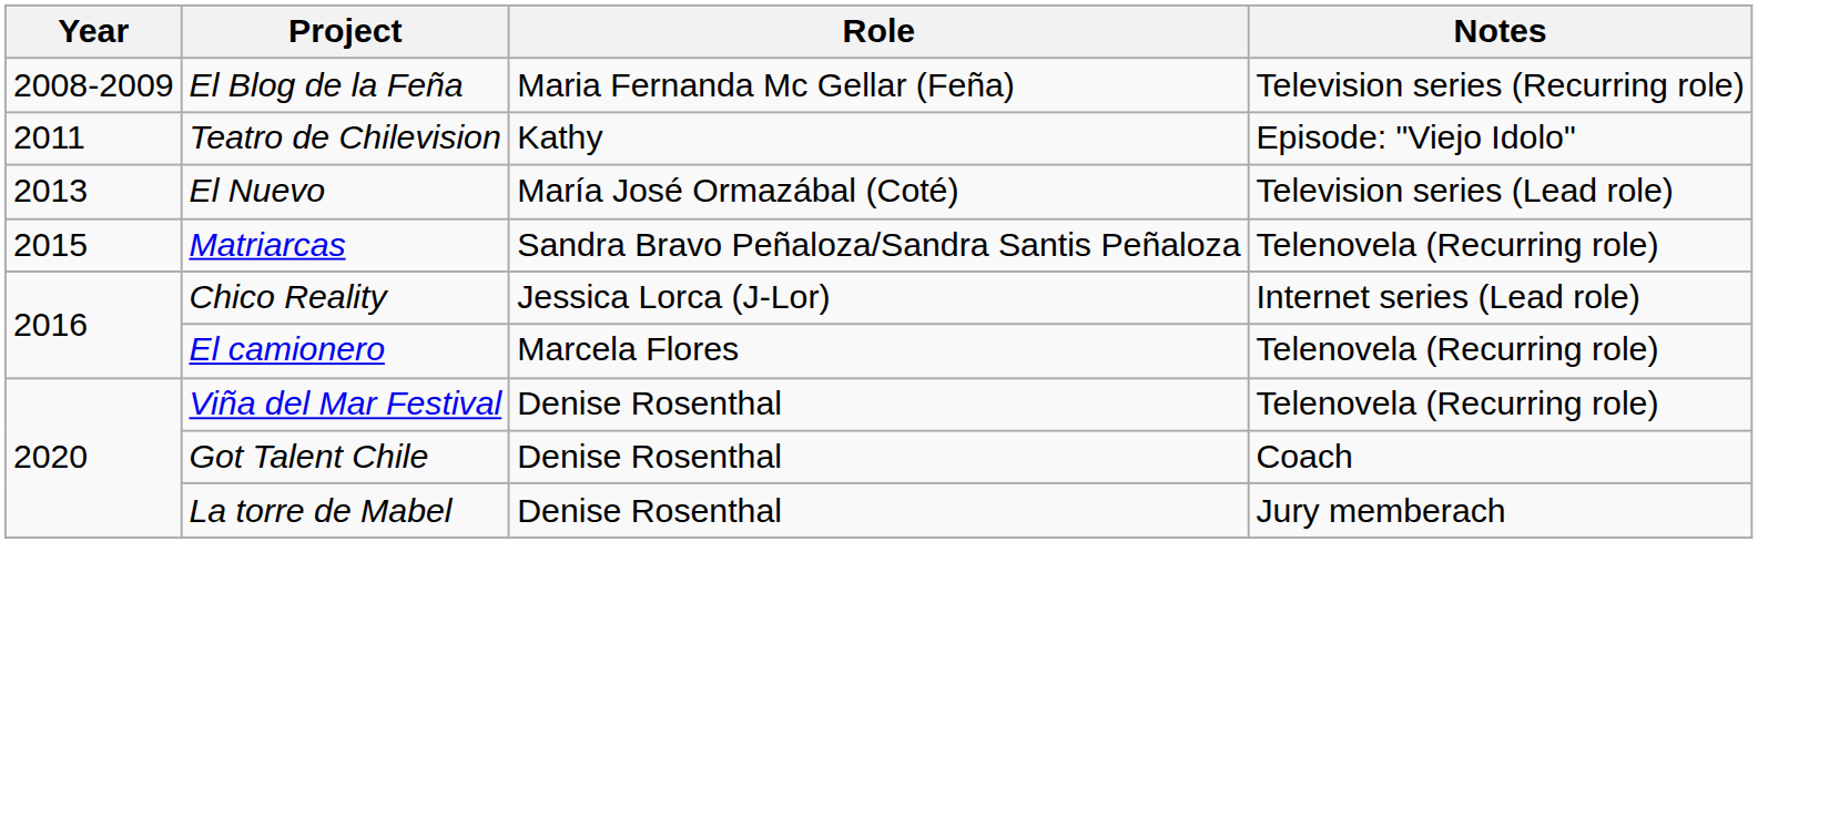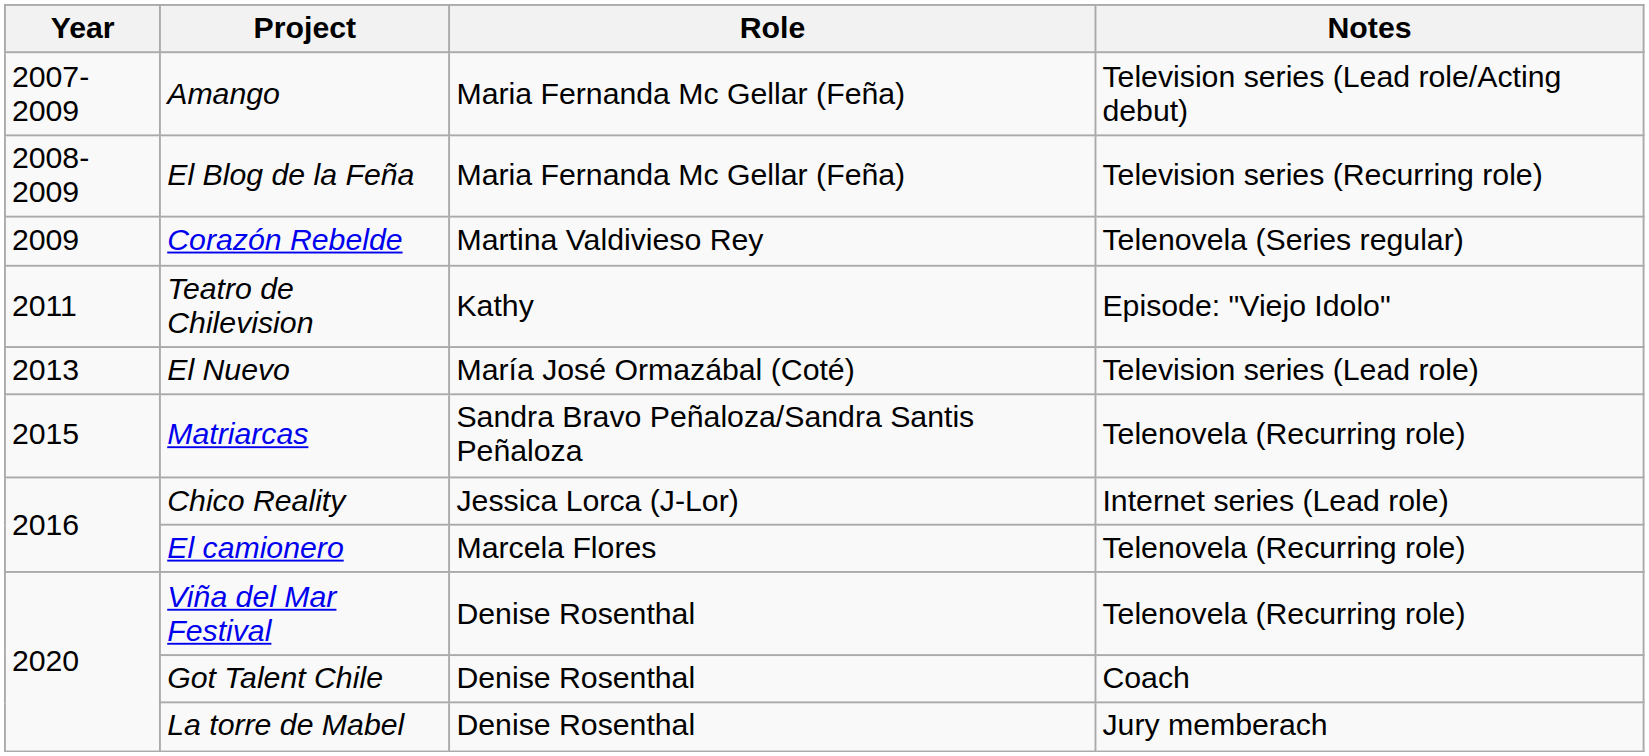 <table class="wikitable sortable">
 <tr>
 <th>Year</th>
 <th>Project</th>
 <th>Role</th>
 <th class="unsortable">Notes</th>
 </tr>
 <tr>
+<td>2007-2009</td>
+<td><em>Amango</em></td>
+<td>Maria Fernanda Mc Gellar (Feña)</td>
+<td>Television series (Lead role/Acting debut)</td>
+</tr>
+<tr>
 <td>2008-2009</td>
 <td><em>El Blog de la Feña</em></td>
 <td>Maria Fernanda Mc Gellar (Feña)</td>
 <td>Television series (Recurring role)</td>
+</tr>
+<tr>
+<td>2009</td>
+<td><em><a href='#'>Corazón Rebelde</a></em></td>
+<td>Martina Valdivieso Rey</td>
+<td>Telenovela (Series regular)</td>
 </tr>
 <tr>
 <td>2011</td>
 <td><em>Teatro de Chilevision</em></td>
 <td>Kathy</td>
 <td>Episode: "Viejo Idolo"</td>
 </tr>
 <tr>
 <td>2013</td>
 <td><em>El Nuevo</em></td>
 <td>María José Ormazábal (Coté)</td>
 <td>Television series (Lead role)</td>
 </tr>
 <tr>
 <td>2015</td>
 <td><em><a href='#'>Matriarcas</a></em></td>
 <td>Sandra Bravo Peñaloza/Sandra Santis Peñaloza</td>
 <td>Telenovela (Recurring role)</td>
 </tr>
 <tr>
 <td rowspan="2">2016</td>
 <td><em>Chico Reality</em></td>
 <td>Jessica Lorca (J-Lor)</td>
 <td>Internet series (Lead role)</td>
 </tr>
 <tr>
 <td><em><a href='#'>El camionero</a></em></td>
 <td>Marcela Flores</td>
 <td>Telenovela (Recurring role)</td>
 </tr>
 <tr>
 <td rowspan="3">2020</td>
 <td><a href='#'><em>Viña del Mar Festival</em></a></td>
 <td>Denise Rosenthal</td>
 <td>Telenovela (Recurring role)</td>
 </tr>
 <tr>
 <td><em>Got Talent Chile</em></td>
 <td>Denise Rosenthal</td>
 <td>Coach</td>
 </tr>
 <tr>
 <td><em>La torre de Mabel</em></td>
 <td>Denise Rosenthal</td>
 <td>Jury memberach</td>
 </tr>
 </table>
